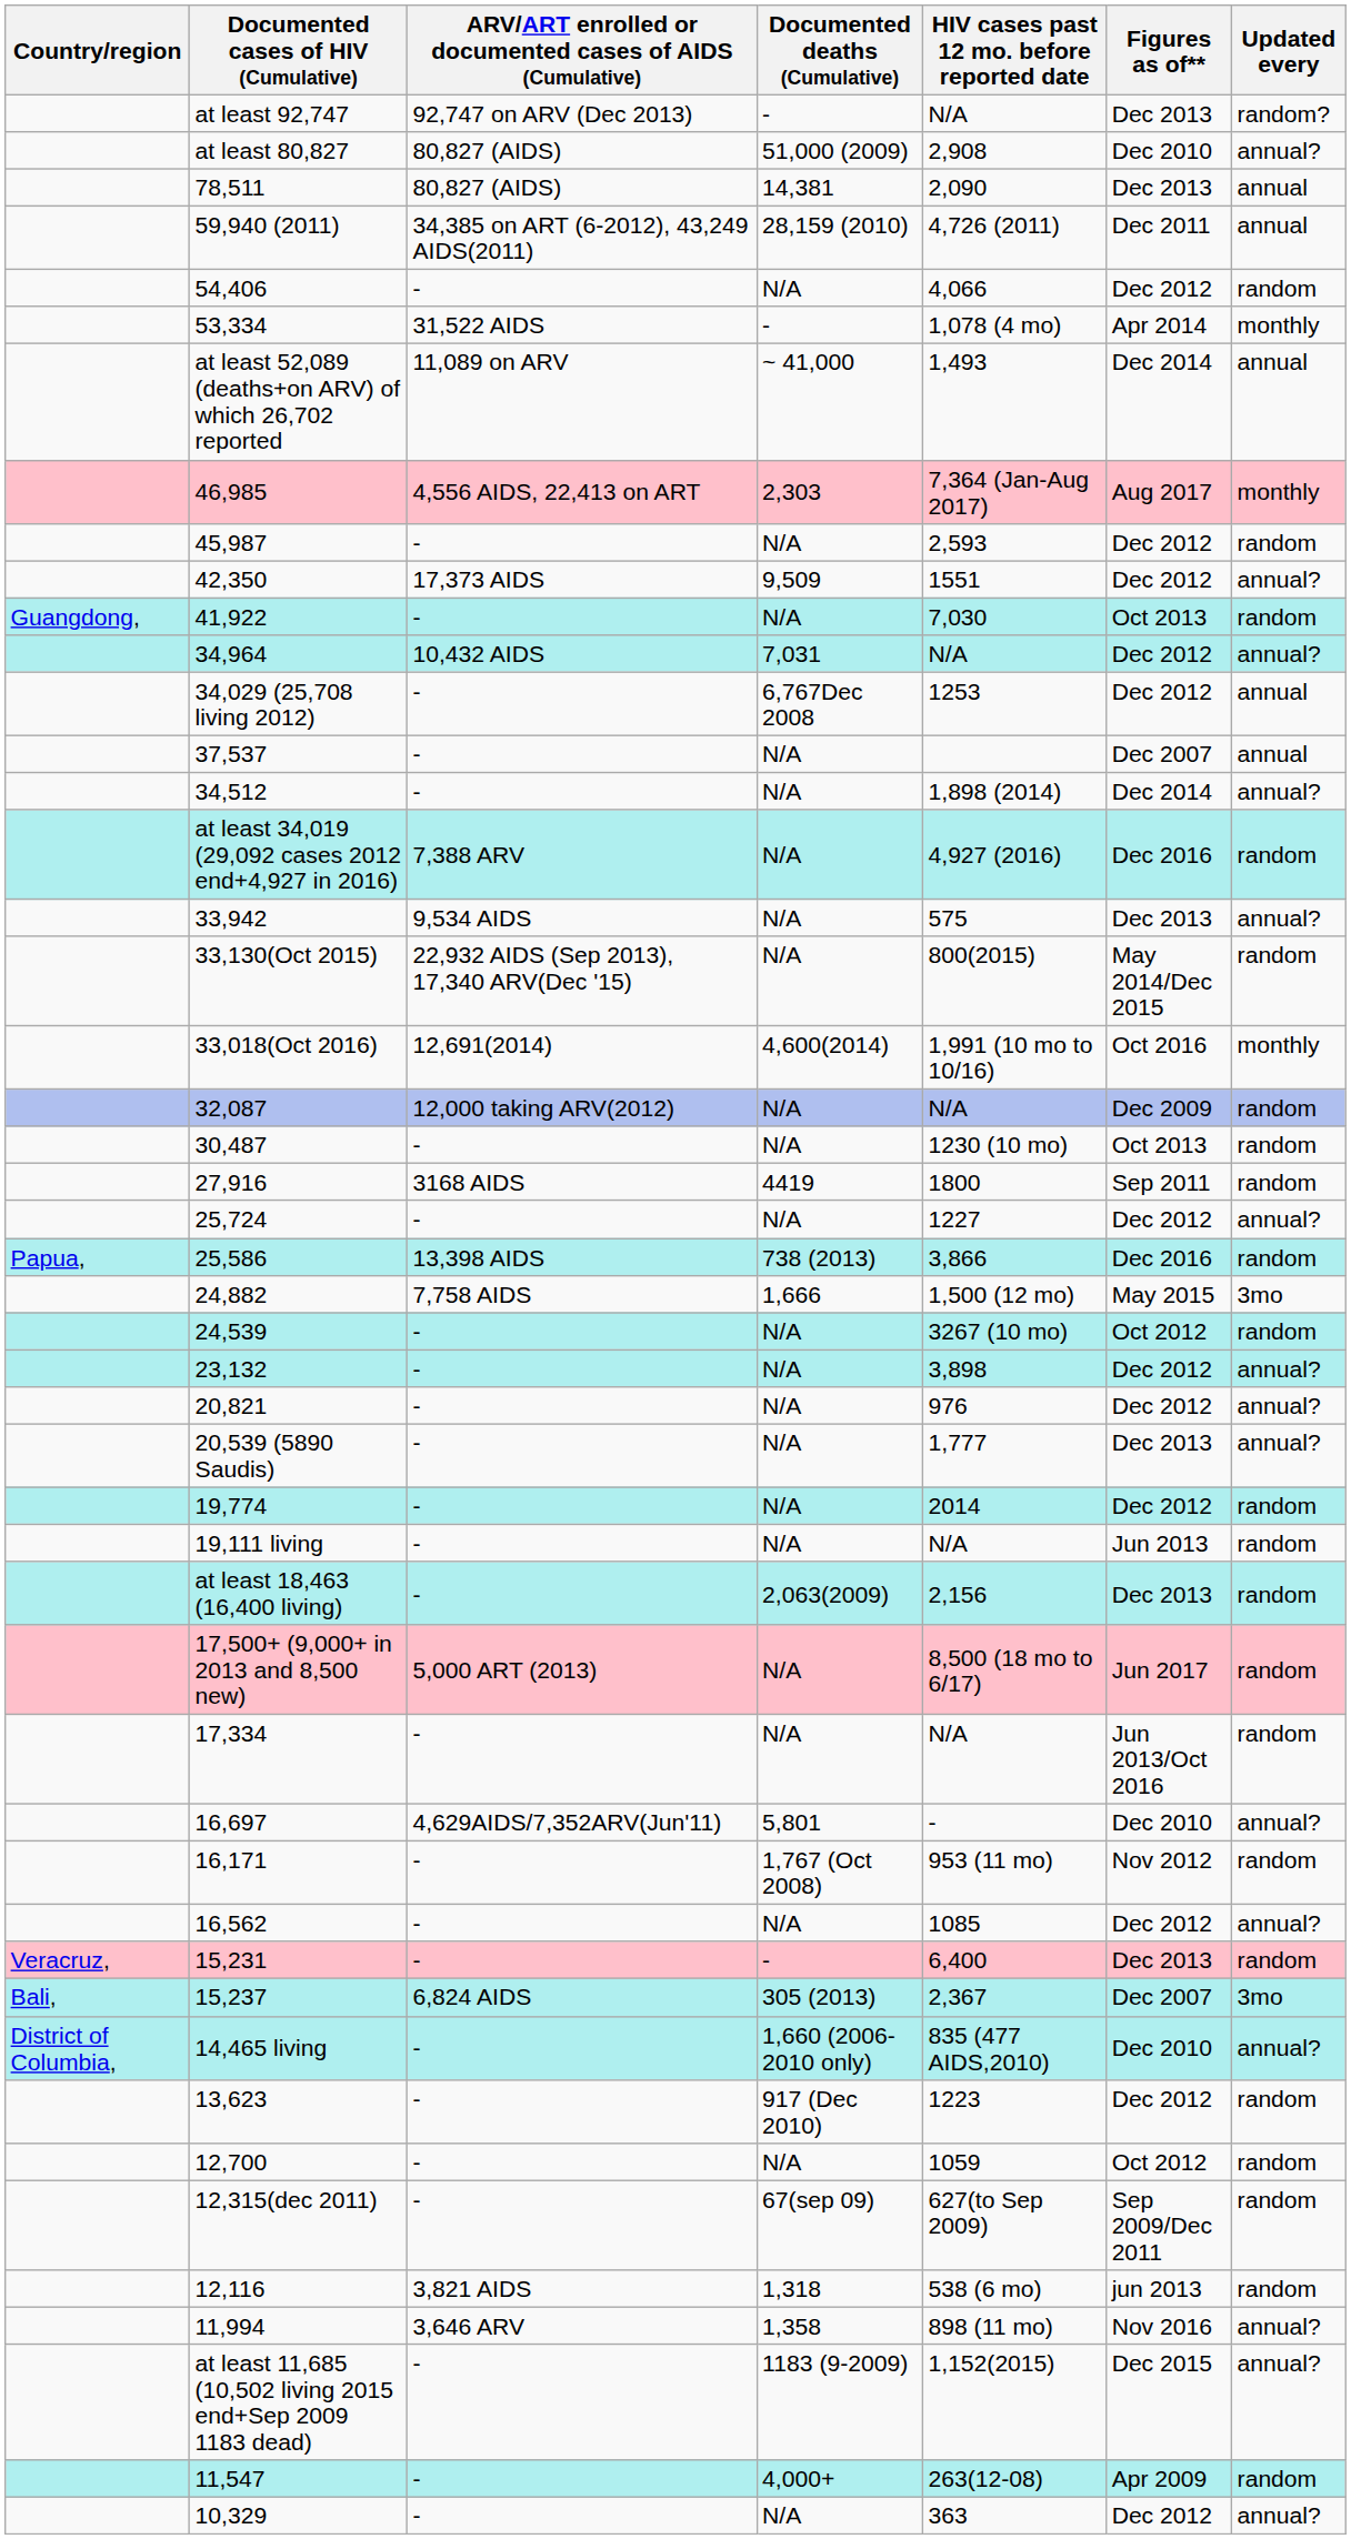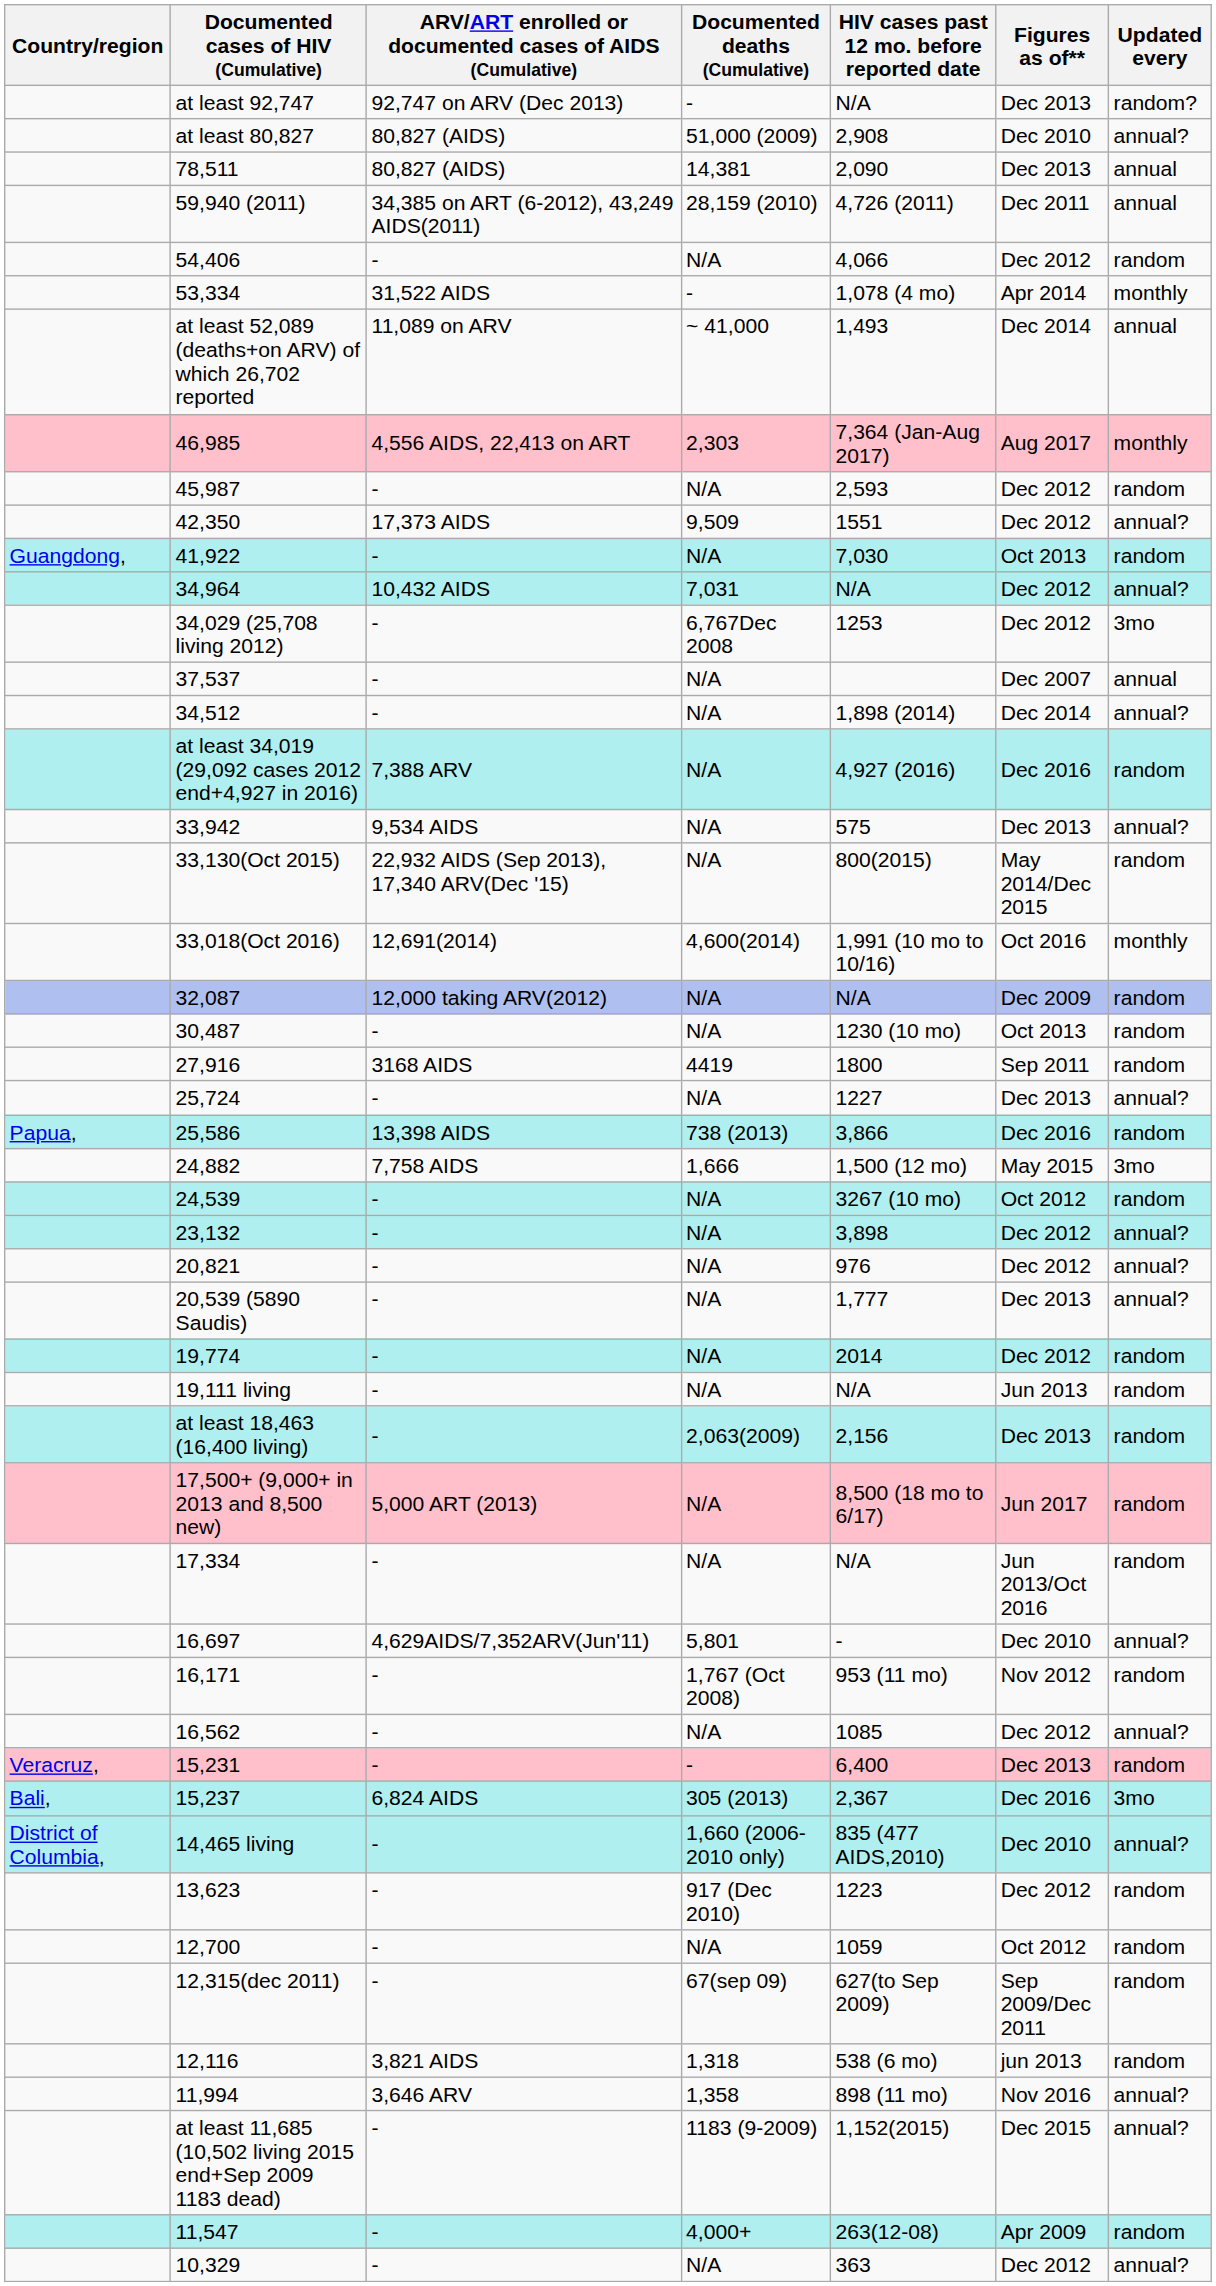 <table class="wikitable" style="font-size:95%">
 <tr>
 <th>Country/region</th>
 <th>Documented cases of HIV<br><small>(Cumulative)</small></th>
 <th>ARV/<a href='#'>ART</a> enrolled or documented cases of AIDS<br><small>(Cumulative)</small></th>
 <th>Documented deaths<br><small>(Cumulative)</small></th>
 <th>HIV cases past 12 mo. before reported date</th>
 <th>Figures as of**</th>
 <th>Updated every</th>
 </tr>
 <tr valign=top>
 <td></td>
 <td>at least 92,747</td>
 <td>92,747 on ARV (Dec 2013)</td>
 <td>-</td>
 <td>N/A</td>
 <td>Dec 2013</td>
 <td>random?</td>
 </tr>
 <tr valign=top>
 <td></td>
 <td>at least 80,827</td>
 <td>80,827 (AIDS)</td>
 <td>51,000 (2009)</td>
 <td>2,908</td>
 <td>Dec 2010</td>
 <td>annual?</td>
 </tr>
 <tr valign=top>
 <td></td>
 <td>78,511</td>
 <td>80,827 (AIDS)</td>
 <td>14,381</td>
 <td>2,090</td>
 <td>Dec 2013</td>
 <td>annual</td>
 </tr>
 <tr valign=top>
 <td></td>
 <td>59,940 (2011)</td>
 <td>34,385 on ART (6-2012), 43,249 AIDS(2011)</td>
 <td>28,159 (2010)</td>
 <td>4,726 (2011)</td>
 <td>Dec 2011</td>
 <td>annual</td>
 </tr>
 <tr valign=top>
 <td></td>
 <td>54,406</td>
 <td>-</td>
 <td>N/A</td>
 <td>4,066</td>
 <td>Dec 2012</td>
 <td>random</td>
 </tr>
 <tr valign=top>
 <td></td>
 <td>53,334</td>
 <td>31,522 AIDS</td>
 <td>-</td>
 <td>1,078 (4 mo)</td>
 <td>Apr 2014</td>
 <td>monthly</td>
 </tr>
 <tr valign=top>
 <td></td>
 <td>at least 52,089 (deaths+on ARV) of which 26,702 reported</td>
 <td>11,089 on ARV</td>
 <td>~ 41,000</td>
 <td>1,493</td>
 <td>Dec 2014</td>
 <td>annual</td>
 </tr>
 <tr bgcolor="pink">
 <td></td>
 <td>46,985</td>
 <td>4,556 AIDS, 22,413 on ART</td>
 <td>2,303</td>
 <td>7,364 (Jan-Aug 2017)</td>
 <td>Aug 2017</td>
 <td>monthly</td>
 </tr>
 <tr valign=top>
 <td></td>
 <td>45,987</td>
 <td>-</td>
 <td>N/A</td>
 <td>2,593</td>
 <td>Dec 2012</td>
 <td>random</td>
 </tr>
 <tr valign=top>
 <td></td>
 <td>42,350</td>
 <td>17,373 AIDS</td>
 <td>9,509</td>
 <td>1551</td>
 <td>Dec 2012</td>
 <td>annual?</td>
 </tr>
 <tr bgcolor="#AFEFEF">
 <td><a href='#'>Guangdong</a>, </td>
 <td>41,922</td>
 <td>-</td>
 <td>N/A</td>
 <td>7,030</td>
 <td>Oct 2013</td>
 <td>random</td>
 </tr>
 <tr bgcolor="#AFEFEF">
 <td></td>
 <td>34,964</td>
 <td>10,432 AIDS</td>
 <td>7,031</td>
 <td>N/A</td>
 <td>Dec 2012</td>
 <td>annual?</td>
 </tr>
 <tr valign=top>
 <td></td>
 <td>34,029 (25,708 living 2012)</td>
 <td>-</td>
 <td>6,767Dec 2008</td>
 <td>1253</td>
 <td>Dec 2012</td>
-<td>annual</td>
+<td>3mo</td>
 </tr>
 <tr valign=top>
 <td></td>
 <td>37,537</td>
 <td>-</td>
 <td>N/A</td>
 <td></td>
 <td>Dec 2007</td>
 <td>annual</td>
 </tr>
 <tr valign=top>
 <td></td>
 <td>34,512</td>
 <td>-</td>
 <td>N/A</td>
 <td>1,898 (2014)</td>
 <td>Dec 2014</td>
 <td>annual?</td>
 </tr>
 <tr bgcolor="#AFEFEF">
 <td></td>
 <td>at least 34,019 (29,092 cases 2012 end+4,927 in 2016)</td>
 <td>7,388 ARV</td>
 <td>N/A</td>
 <td>4,927 (2016)</td>
 <td>Dec 2016</td>
 <td>random</td>
 </tr>
 <tr valign=top>
 <td></td>
 <td>33,942</td>
 <td>9,534 AIDS</td>
 <td>N/A</td>
 <td>575</td>
 <td>Dec 2013</td>
 <td>annual?</td>
 </tr>
 <tr valign=top>
 <td></td>
 <td>33,130(Oct 2015)</td>
 <td>22,932 AIDS (Sep 2013), 17,340 ARV(Dec '15)</td>
 <td>N/A</td>
 <td>800(2015)</td>
 <td>May 2014/Dec 2015</td>
 <td>random</td>
 </tr>
 <tr valign=top>
 <td></td>
 <td>33,018(Oct 2016)</td>
 <td>12,691(2014)</td>
 <td>4,600(2014)</td>
 <td>1,991 (10 mo to 10/16)</td>
 <td>Oct 2016</td>
 <td>monthly</td>
 </tr>
 <tr bgcolor="#AFBFEF">
 <td></td>
 <td>32,087</td>
 <td>12,000 taking ARV(2012)</td>
 <td>N/A</td>
 <td>N/A</td>
 <td>Dec 2009</td>
 <td>random</td>
 </tr>
 <tr valign=top>
 <td></td>
 <td>30,487</td>
 <td>-</td>
 <td>N/A</td>
 <td>1230 (10 mo)</td>
 <td>Oct 2013</td>
 <td>random</td>
 </tr>
 <tr valign=top>
 <td></td>
 <td>27,916</td>
 <td>3168 AIDS</td>
 <td>4419</td>
 <td>1800</td>
 <td>Sep 2011</td>
 <td>random</td>
 </tr>
 <tr valign=top>
 <td></td>
 <td>25,724</td>
 <td>-</td>
 <td>N/A</td>
 <td>1227</td>
-<td>Dec 2012</td>
+<td>Dec 2013</td>
 <td>annual?</td>
 </tr>
 <tr bgcolor="#AFEFEF">
 <td><a href='#'>Papua</a>, </td>
 <td>25,586</td>
 <td>13,398 AIDS</td>
 <td>738 (2013)</td>
 <td>3,866</td>
 <td>Dec 2016</td>
 <td>random</td>
 </tr>
 <tr valign=top>
 <td></td>
 <td>24,882</td>
 <td>7,758 AIDS</td>
 <td>1,666</td>
 <td>1,500 (12 mo)</td>
 <td>May 2015</td>
 <td>3mo</td>
 </tr>
 <tr bgcolor="#AFEFEF">
 <td></td>
 <td>24,539</td>
 <td>-</td>
 <td>N/A</td>
 <td>3267 (10 mo)</td>
 <td>Oct 2012</td>
 <td>random</td>
 </tr>
 <tr bgcolor="#AFEFEF">
 <td></td>
 <td>23,132</td>
 <td>-</td>
 <td>N/A</td>
 <td>3,898</td>
 <td>Dec 2012</td>
 <td>annual?</td>
 </tr>
 <tr valign=top>
 <td></td>
 <td>20,821</td>
 <td>-</td>
 <td>N/A</td>
 <td>976</td>
 <td>Dec 2012</td>
 <td>annual?</td>
 </tr>
 <tr valign=top>
 <td></td>
 <td>20,539 (5890 Saudis)</td>
 <td>-</td>
 <td>N/A</td>
 <td>1,777</td>
 <td>Dec 2013</td>
 <td>annual?</td>
 </tr>
 <tr bgcolor="#AFEFEF">
 <td></td>
 <td>19,774</td>
 <td>-</td>
 <td>N/A</td>
 <td>2014</td>
 <td>Dec 2012</td>
 <td>random</td>
 </tr>
 <tr valign=top>
 <td></td>
 <td>19,111 living</td>
 <td>-</td>
 <td>N/A</td>
 <td>N/A</td>
 <td>Jun 2013</td>
 <td>random</td>
 </tr>
 <tr bgcolor="#AFEFEF">
 <td></td>
 <td>at least 18,463 (16,400 living)</td>
 <td>-</td>
 <td>2,063(2009)</td>
 <td>2,156</td>
 <td>Dec 2013</td>
 <td>random</td>
 </tr>
 <tr bgcolor="pink">
 <td></td>
 <td>17,500+ (9,000+ in 2013 and 8,500 new)</td>
 <td>5,000 ART (2013)</td>
 <td>N/A</td>
 <td>8,500 (18 mo to 6/17)</td>
 <td>Jun 2017</td>
 <td>random</td>
 </tr>
 <tr valign=top>
 <td></td>
 <td>17,334</td>
 <td>-</td>
 <td>N/A</td>
 <td>N/A</td>
 <td>Jun 2013/Oct 2016</td>
 <td>random</td>
 </tr>
 <tr valign=top>
 <td></td>
 <td>16,697</td>
 <td>4,629AIDS/7,352ARV(Jun'11)</td>
 <td>5,801</td>
 <td>-</td>
 <td>Dec 2010</td>
 <td>annual?</td>
 </tr>
 <tr valign=top>
 <td></td>
 <td>16,171</td>
 <td>-</td>
 <td>1,767 (Oct 2008)</td>
 <td>953 (11 mo)</td>
 <td>Nov 2012</td>
 <td>random</td>
 </tr>
 <tr valign=top>
 <td></td>
 <td>16,562</td>
 <td>-</td>
 <td>N/A</td>
 <td>1085</td>
 <td>Dec 2012</td>
 <td>annual?</td>
 </tr>
 <tr bgcolor="pink">
 <td><a href='#'>Veracruz</a>,</td>
 <td>15,231</td>
 <td>-</td>
 <td>-</td>
 <td>6,400</td>
 <td>Dec 2013</td>
 <td>random</td>
 </tr>
 <tr bgcolor="#AFEFEF">
 <td><a href='#'>Bali</a>, </td>
 <td>15,237</td>
 <td>6,824 AIDS</td>
 <td>305 (2013)</td>
 <td>2,367</td>
-<td>Dec 2007</td>
+<td>Dec 2016</td>
 <td>3mo</td>
 </tr>
 <tr bgcolor="#AFEFEF">
 <td><a href='#'>District of Columbia</a>, </td>
 <td>14,465 living</td>
 <td>-</td>
 <td>1,660 (2006-2010 only)</td>
 <td>835 (477 AIDS,2010)</td>
 <td>Dec 2010</td>
 <td>annual?</td>
 </tr>
 <tr valign=top>
 <td></td>
 <td>13,623</td>
 <td>-</td>
 <td>917 (Dec 2010)</td>
 <td>1223</td>
 <td>Dec 2012</td>
 <td>random</td>
 </tr>
 <tr valign=top>
 <td></td>
 <td>12,700</td>
 <td>-</td>
 <td>N/A</td>
 <td>1059</td>
 <td>Oct 2012</td>
 <td>random</td>
 </tr>
 <tr valign=top>
 <td></td>
 <td>12,315(dec 2011)</td>
 <td>-</td>
 <td>67(sep 09)</td>
 <td>627(to Sep 2009)</td>
 <td>Sep 2009/Dec 2011</td>
 <td>random</td>
 </tr>
 <tr valign=top>
 <td></td>
 <td>12,116</td>
 <td>3,821 AIDS</td>
 <td>1,318</td>
 <td>538 (6 mo)</td>
 <td>jun 2013</td>
 <td>random</td>
 </tr>
 <tr valign=top>
 <td></td>
 <td>11,994</td>
 <td>3,646 ARV</td>
 <td>1,358</td>
 <td>898 (11 mo)</td>
 <td>Nov 2016</td>
 <td>annual?</td>
 </tr>
 <tr valign=top>
 <td></td>
 <td>at least 11,685 (10,502 living 2015 end+Sep 2009 1183 dead)</td>
 <td>-</td>
 <td>1183 (9-2009)</td>
 <td>1,152(2015)</td>
 <td>Dec 2015</td>
 <td>annual?</td>
 </tr>
 <tr bgcolor="#AFEFEF">
 <td></td>
 <td>11,547</td>
 <td>-</td>
 <td>4,000+</td>
 <td>263(12-08)</td>
 <td>Apr 2009</td>
 <td>random</td>
 </tr>
 <tr valign=top>
 <td></td>
 <td>10,329</td>
 <td>-</td>
 <td>N/A</td>
 <td>363</td>
 <td>Dec 2012</td>
 <td>annual?</td>
 </tr>
 </table>
